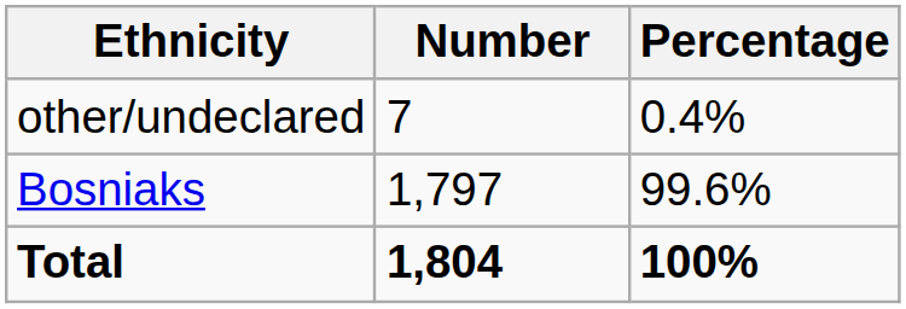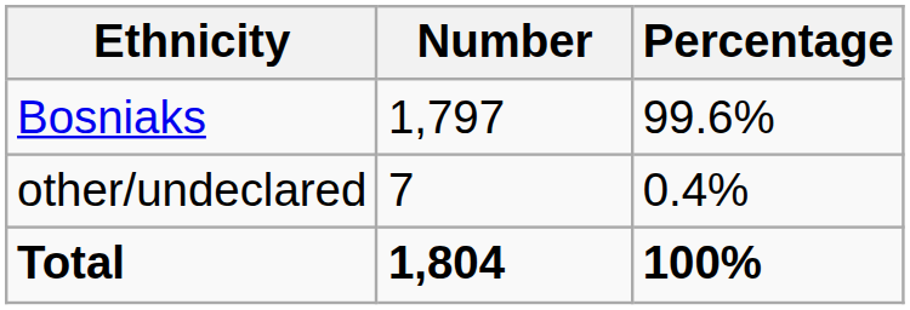 <table class="wikitable">
 <tr>
 <th width="100px">Ethnicity</th>
 <th width="80px">Number</th>
 <th width="80px">Percentage</th>
 </tr>
 <tr>
+<td><a href='#'>Bosniaks</a></td>
+<td>1,797</td>
+<td>99.6%</td>
+</tr>
+<tr>
 <td>other/undeclared</td>
 <td>7</td>
 <td>0.4%</td>
-</tr>
-<tr>
-<td><a href='#'>Bosniaks</a></td>
-<td>1,797</td>
-<td>99.6%</td>
 </tr>
 <tr>
 <td><strong>Total</strong></td>
 <td><strong>1,804</strong></td>
 <td><strong>100%</strong></td>
 </tr>
 </table>
